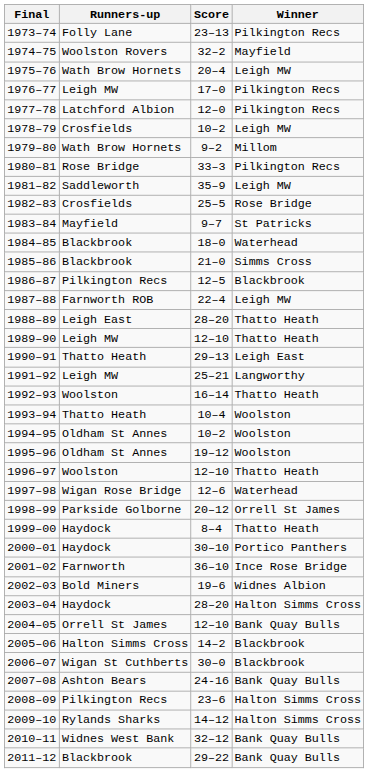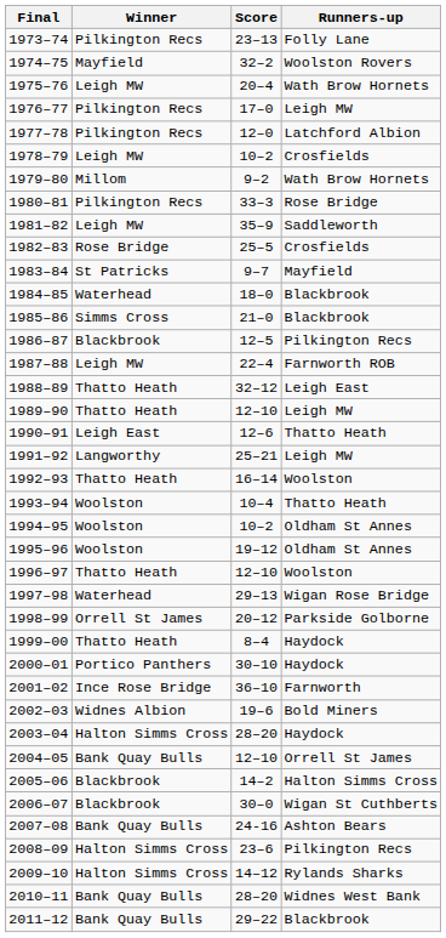 <table class="sortable wikitable">
 <tr>
 <th>Final</th>
+<th>Winner</th>
+<th>Score</th>
 <th>Runners-up</th>
-<th>Score</th>
-<th>Winner</th>
 </tr>
 <tr>
 <td align=center>1973–74</td>
+<td>Pilkington Recs</td>
+<td align=center>23–13</td>
 <td>Folly Lane</td>
-<td align=center>23–13</td>
+</tr>
+<tr>
+<td align=center>1974–75</td>
+<td>Mayfield</td>
+<td align=center>32–2</td>
+<td>Woolston Rovers</td>
+</tr>
+<tr>
+<td align=center>1975–76</td>
+<td>Leigh MW</td>
+<td align=center>20–4</td>
+<td>Wath Brow Hornets</td>
+</tr>
+<tr>
+<td align=center>1976–77</td>
+<td>Pilkington Recs</td>
+<td align=center>17–0</td>
+<td>Leigh MW</td>
+</tr>
+<tr>
+<td align=center>1977–78</td>
+<td>Pilkington Recs</td>
+<td align=center>12–0</td>
+<td>Latchford Albion</td>
+</tr>
+<tr>
+<td align=center>1978–79</td>
+<td>Leigh MW</td>
+<td align=center>10–2</td>
+<td>Crosfields</td>
+</tr>
+<tr>
+<td align=center>1979–80</td>
+<td>Millom</td>
+<td align=center>9–2</td>
+<td>Wath Brow Hornets</td>
+</tr>
+<tr>
+<td align=center>1980–81</td>
+<td>Pilkington Recs</td>
+<td align=center>33–3</td>
+<td>Rose Bridge</td>
+</tr>
+<tr>
+<td align=center>1981–82</td>
+<td>Leigh MW</td>
+<td align=center>35–9</td>
+<td>Saddleworth</td>
+</tr>
+<tr>
+<td align=center>1982–83</td>
+<td>Rose Bridge</td>
+<td align=center>25–5</td>
+<td>Crosfields</td>
+</tr>
+<tr>
+<td align=center>1983–84</td>
+<td>St Patricks</td>
+<td align=center>9–7</td>
+<td>Mayfield</td>
+</tr>
+<tr>
+<td align=center>1984–85</td>
+<td>Waterhead</td>
+<td align=center>18–0</td>
+<td>Blackbrook</td>
+</tr>
+<tr>
+<td align=center>1985–86</td>
+<td>Simms Cross</td>
+<td align=center>21–0</td>
+<td>Blackbrook</td>
+</tr>
+<tr>
+<td align=center>1986–87</td>
+<td>Blackbrook</td>
+<td align=center>12–5</td>
 <td>Pilkington Recs</td>
 </tr>
 <tr>
-<td align=center>1974–75</td>
-<td>Woolston Rovers</td>
-<td align=center>32–2</td>
-<td>Mayfield</td>
+<td align=center>1987–88</td>
+<td>Leigh MW</td>
+<td align=center>22–4</td>
+<td>Farnworth ROB</td>
 </tr>
 <tr>
-<td align=center>1975–76</td>
-<td>Wath Brow Hornets</td>
-<td align=center>20–4</td>
+<td align=center>1988–89</td>
+<td>Thatto Heath</td>
+<td align=center>32–12</td>
+<td>Leigh East</td>
+</tr>
+<tr>
+<td align=center>1989–90</td>
+<td>Thatto Heath</td>
+<td align=center>12–10</td>
 <td>Leigh MW</td>
 </tr>
 <tr>
-<td align=center>1976–77</td>
+<td align=center>1990–91</td>
+<td>Leigh East</td>
+<td align=center>12–6</td>
+<td>Thatto Heath</td>
+</tr>
+<tr>
+<td align=center>1991–92</td>
+<td>Langworthy</td>
+<td align=center>25–21</td>
 <td>Leigh MW</td>
-<td align=center>17–0</td>
+</tr>
+<tr>
+<td align=center>1992–93</td>
+<td>Thatto Heath</td>
+<td align=center>16–14</td>
+<td>Woolston</td>
+</tr>
+<tr>
+<td align=center>1993–94</td>
+<td>Woolston</td>
+<td align=center>10–4</td>
+<td>Thatto Heath</td>
+</tr>
+<tr>
+<td align=center>1994–95</td>
+<td>Woolston</td>
+<td align=center>10–2</td>
+<td>Oldham St Annes</td>
+</tr>
+<tr>
+<td align=center>1995–96</td>
+<td>Woolston</td>
+<td align=center>19–12</td>
+<td>Oldham St Annes</td>
+</tr>
+<tr>
+<td align=center>1996–97</td>
+<td>Thatto Heath</td>
+<td align=center>12–10</td>
+<td>Woolston</td>
+</tr>
+<tr>
+<td align=center>1997–98</td>
+<td>Waterhead</td>
+<td align=center>29–13</td>
+<td>Wigan Rose Bridge</td>
+</tr>
+<tr>
+<td align=center>1998–99</td>
+<td>Orrell St James</td>
+<td align=center>20–12</td>
+<td>Parkside Golborne</td>
+</tr>
+<tr>
+<td align=center>1999–00</td>
+<td>Thatto Heath</td>
+<td align=center>8–4</td>
+<td>Haydock</td>
+</tr>
+<tr>
+<td align=center>2000–01</td>
+<td>Portico Panthers</td>
+<td align=center>30–10</td>
+<td>Haydock</td>
+</tr>
+<tr>
+<td align=center>2001–02</td>
+<td>Ince Rose Bridge</td>
+<td align=center>36–10</td>
+<td>Farnworth</td>
+</tr>
+<tr>
+<td align=center>2002–03</td>
+<td>Widnes Albion</td>
+<td align=center>19–6</td>
+<td>Bold Miners</td>
+</tr>
+<tr>
+<td align=center>2003–04</td>
+<td>Halton Simms Cross</td>
+<td align=center>28–20</td>
+<td>Haydock</td>
+</tr>
+<tr>
+<td align=center>2004–05</td>
+<td>Bank Quay Bulls</td>
+<td align=center>12–10</td>
+<td>Orrell St James</td>
+</tr>
+<tr>
+<td align=center>2005–06</td>
+<td>Blackbrook</td>
+<td align=center>14–2</td>
+<td>Halton Simms Cross</td>
+</tr>
+<tr>
+<td align=center>2006–07</td>
+<td>Blackbrook</td>
+<td align=center>30–0</td>
+<td>Wigan St Cuthberts</td>
+</tr>
+<tr>
+<td align=center>2007–08</td>
+<td>Bank Quay Bulls</td>
+<td align=center>24-16</td>
+<td>Ashton Bears</td>
+</tr>
+<tr>
+<td align=center>2008–09</td>
+<td>Halton Simms Cross</td>
+<td align=center>23–6</td>
 <td>Pilkington Recs</td>
 </tr>
 <tr>
-<td align=center>1977–78</td>
-<td>Latchford Albion</td>
-<td align=center>12–0</td>
-<td>Pilkington Recs</td>
-</tr>
-<tr>
-<td align=center>1978–79</td>
-<td>Crosfields</td>
-<td align=center>10–2</td>
-<td>Leigh MW</td>
-</tr>
-<tr>
-<td align=center>1979–80</td>
-<td>Wath Brow Hornets</td>
-<td align=center>9–2</td>
-<td>Millom</td>
-</tr>
-<tr>
-<td align=center>1980–81</td>
-<td>Rose Bridge</td>
-<td align=center>33–3</td>
-<td>Pilkington Recs</td>
-</tr>
-<tr>
-<td align=center>1981–82</td>
-<td>Saddleworth</td>
-<td align=center>35–9</td>
-<td>Leigh MW</td>
-</tr>
-<tr>
-<td align=center>1982–83</td>
-<td>Crosfields</td>
-<td align=center>25–5</td>
-<td>Rose Bridge</td>
-</tr>
-<tr>
-<td align=center>1983–84</td>
-<td>Mayfield</td>
-<td align=center>9–7</td>
-<td>St Patricks</td>
-</tr>
-<tr>
-<td align=center>1984–85</td>
-<td>Blackbrook</td>
-<td align=center>18–0</td>
-<td>Waterhead</td>
-</tr>
-<tr>
-<td align=center>1985–86</td>
-<td>Blackbrook</td>
-<td align=center>21–0</td>
-<td>Simms Cross</td>
-</tr>
-<tr>
-<td align=center>1986–87</td>
-<td>Pilkington Recs</td>
-<td align=center>12–5</td>
-<td>Blackbrook</td>
-</tr>
-<tr>
-<td align=center>1987–88</td>
-<td>Farnworth ROB</td>
-<td align=center>22–4</td>
-<td>Leigh MW</td>
-</tr>
-<tr>
-<td align=center>1988–89</td>
-<td>Leigh East</td>
-<td align=center>28–20</td>
-<td>Thatto Heath</td>
-</tr>
-<tr>
-<td align=center>1989–90</td>
-<td>Leigh MW</td>
-<td align=center>12–10</td>
-<td>Thatto Heath</td>
-</tr>
-<tr>
-<td align=center>1990–91</td>
-<td>Thatto Heath</td>
-<td align=center>29–13</td>
-<td>Leigh East</td>
-</tr>
-<tr>
-<td align=center>1991–92</td>
-<td>Leigh MW</td>
-<td align=center>25–21</td>
-<td>Langworthy</td>
-</tr>
-<tr>
-<td align=center>1992–93</td>
-<td>Woolston</td>
-<td align=center>16–14</td>
-<td>Thatto Heath</td>
-</tr>
-<tr>
-<td align=center>1993–94</td>
-<td>Thatto Heath</td>
-<td align=center>10–4</td>
-<td>Woolston</td>
-</tr>
-<tr>
-<td align=center>1994–95</td>
-<td>Oldham St Annes</td>
-<td align=center>10–2</td>
-<td>Woolston</td>
-</tr>
-<tr>
-<td align=center>1995–96</td>
-<td>Oldham St Annes</td>
-<td align=center>19–12</td>
-<td>Woolston</td>
-</tr>
-<tr>
-<td align=center>1996–97</td>
-<td>Woolston</td>
-<td align=center>12–10</td>
-<td>Thatto Heath</td>
-</tr>
-<tr>
-<td align=center>1997–98</td>
-<td>Wigan Rose Bridge</td>
-<td align=center>12–6</td>
-<td>Waterhead</td>
-</tr>
-<tr>
-<td align=center>1998–99</td>
-<td>Parkside Golborne</td>
-<td align=center>20–12</td>
-<td>Orrell St James</td>
-</tr>
-<tr>
-<td align=center>1999–00</td>
-<td>Haydock</td>
-<td align=center>8–4</td>
-<td>Thatto Heath</td>
-</tr>
-<tr>
-<td align=center>2000–01</td>
-<td>Haydock</td>
-<td align=center>30–10</td>
-<td>Portico Panthers</td>
-</tr>
-<tr>
-<td align=center>2001–02</td>
-<td>Farnworth</td>
-<td align=center>36–10</td>
-<td>Ince Rose Bridge</td>
-</tr>
-<tr>
-<td align=center>2002–03</td>
-<td>Bold Miners</td>
-<td align=center>19–6</td>
-<td>Widnes Albion</td>
-</tr>
-<tr>
-<td align=center>2003–04</td>
-<td>Haydock</td>
-<td align=center>28–20</td>
+<td align=center>2009–10</td>
 <td>Halton Simms Cross</td>
-</tr>
-<tr>
-<td align=center>2004–05</td>
-<td>Orrell St James</td>
-<td align=center>12–10</td>
-<td>Bank Quay Bulls</td>
-</tr>
-<tr>
-<td align=center>2005–06</td>
-<td>Halton Simms Cross</td>
-<td align=center>14–2</td>
-<td>Blackbrook</td>
-</tr>
-<tr>
-<td align=center>2006–07</td>
-<td>Wigan St Cuthberts</td>
-<td align=center>30–0</td>
-<td>Blackbrook</td>
-</tr>
-<tr>
-<td align=center>2007–08</td>
-<td>Ashton Bears</td>
-<td align=center>24-16</td>
-<td>Bank Quay Bulls</td>
-</tr>
-<tr>
-<td align=center>2008–09</td>
-<td>Pilkington Recs</td>
-<td align=center>23–6</td>
-<td>Halton Simms Cross</td>
-</tr>
-<tr>
-<td align=center>2009–10</td>
+<td align=center>14–12</td>
 <td>Rylands Sharks</td>
-<td align=center>14–12</td>
-<td>Halton Simms Cross</td>
 </tr>
 <tr>
 <td align=center>2010–11</td>
+<td>Bank Quay Bulls</td>
+<td align=center>28–20</td>
 <td>Widnes West Bank</td>
-<td align=center>32–12</td>
-<td>Bank Quay Bulls</td>
 </tr>
 <tr>
 <td align=center>2011–12</td>
+<td>Bank Quay Bulls</td>
+<td align=center>29–22</td>
 <td>Blackbrook</td>
-<td align=center>29–22</td>
-<td>Bank Quay Bulls</td>
 </tr>
 </table>
